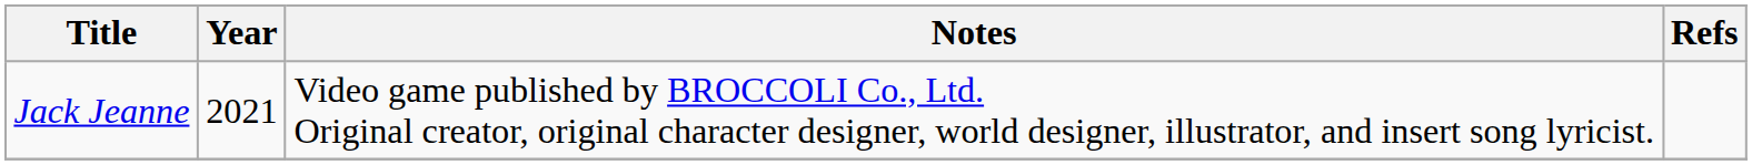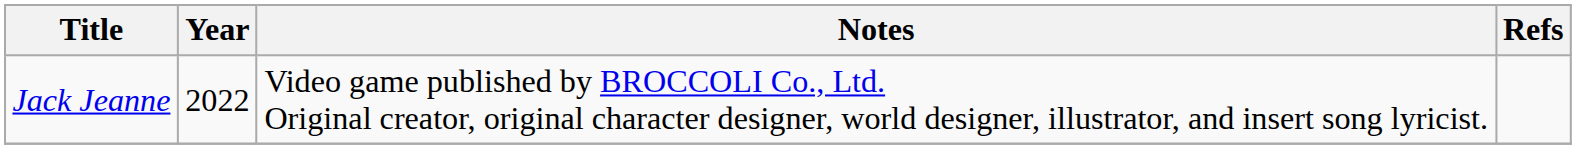 <table class="wikitable sortable">
 <tr>
 <th>Title</th>
 <th>Year</th>
 <th>Notes</th>
 <th class="unsortable">Refs</th>
 </tr>
 <tr>
 <td><em><a href='#'>Jack Jeanne</a></em></td>
-<td>2021</td>
+<td>2022</td>
 <td>Video game published by <a href='#'>BROCCOLI Co., Ltd.</a><br>Original creator, original character designer, world designer, illustrator, and insert song lyricist.</td>
 <td align="center"></td>
 </tr>
 <tr>
 </tr>
 </table>
